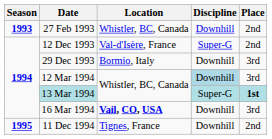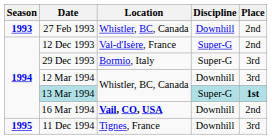 <table class="wikitable">
 <tr>
 <th>Season</th>
 <th>Date</th>
 <th>Location</th>
 <th>Discipline</th>
 <th>Place</th>
 </tr>
 <tr>
 <td rowspan=1 align=center><strong><a href='#'>1993</a></strong></td>
 <td align=right>27 Feb 1993</td>
 <td><a href='#'>Whistler</a>, <a href='#'>BC</a>, Canada</td>
 <td align=center><a href='#'>Downhill</a></td>
 <td align=center>2nd</td>
 </tr>
 <tr>
 <td rowspan=5 align=center><strong><a href='#'>1994</a></strong></td>
 <td align=right>12 Dec 1993</td>
 <td><a href='#'>Val-d'Isère</a>, France</td>
 <td align=center><a href='#'>Super-G</a></td>
 <td align=center>2nd</td>
 </tr>
 <tr>
 <td align=right>29 Dec 1993</td>
 <td><a href='#'>Bormio</a>, Italy</td>
-<td align=center>Downhill</td>
+<td align=center>Super-G</td>
 <td align=center>3rd</td>
 </tr>
 <tr>
 <td align=right>12 Mar 1994</td>
 <td rowspan=2>Whistler, BC, Canada</td>
-<td align=center style="background: lightblue;">Downhill</td>
+<td align=center>Downhill</td>
 <td align=center>3rd</td>
 </tr>
 <tr>
 <td align=right bgcolor="#BOEOE6">13 Mar 1994</td>
 <td bgcolor="#BOEOE6" align=center>Super-G</td>
 <td align=center bgcolor="#BOEOE6"><strong>1st</strong></td>
 </tr>
 <tr>
 <td align=right>16 Mar 1994</td>
 <td><strong><a href='#'>Vail</a>, <a href='#'>CO</a>, <a href='#'>USA</a></strong></td>
 <td align=center>Downhill</td>
-<td align=center>3rd</td>
+<td align=center>2nd</td>
 </tr>
 <tr>
 <td rowspan=1 align=center><strong><a href='#'>1995</a></strong></td>
 <td align=right>11 Dec 1994</td>
 <td><a href='#'>Tignes</a>, France</td>
 <td align=center>Downhill</td>
-<td align=center>2nd</td>
+<td align=center>3rd</td>
 </tr>
 </table>
